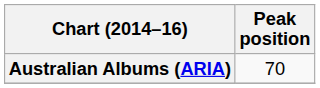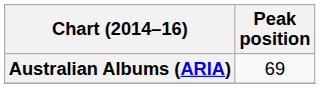 <table class="wikitable sortable plainrowheaders" style="text-align:center">
 <tr>
 <th>Chart (2014–16)</th>
 <th>Peak<br>position</th>
 </tr>
 <tr>
 <th scope="row">Australian Albums (<a href='#'>ARIA</a>)</th>
-<td>70</td>
+<td>69</td>
 </tr>
 <tr>
 </tr>
 <tr>
 </tr>
 <tr>
 </tr>
 <tr>
 </tr>
 <tr>
 </tr>
 <tr>
 </tr>
 <tr>
 </tr>
 </table>
